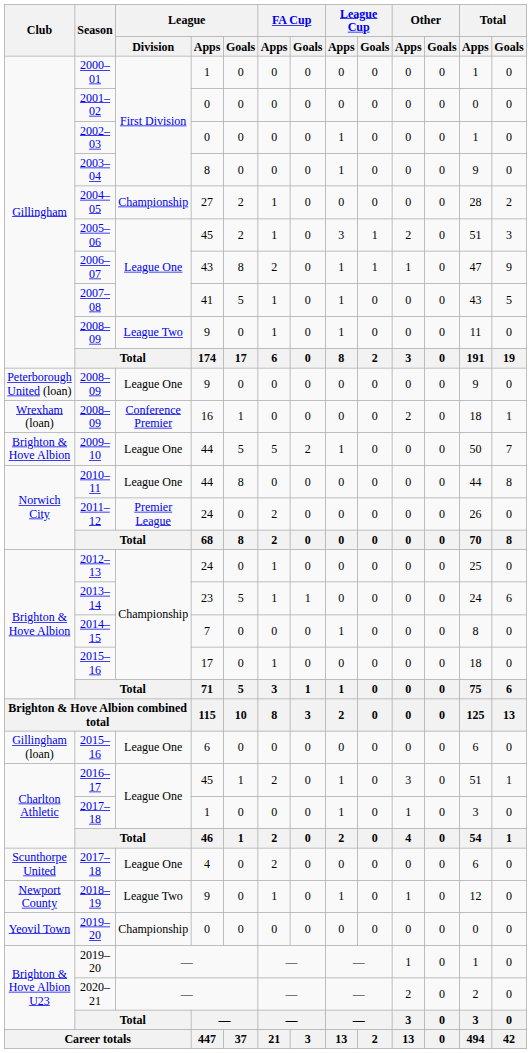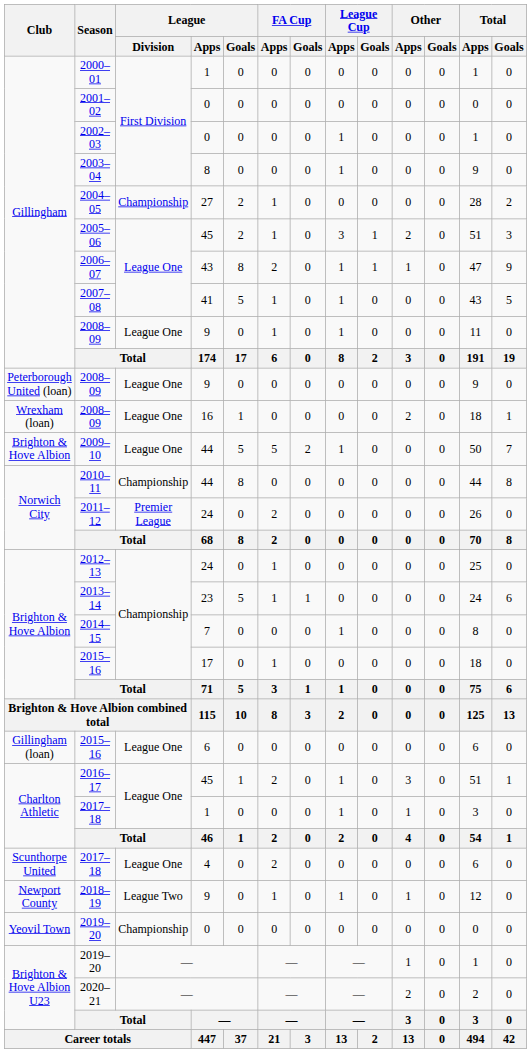 <table class="wikitable" style="text-align:center">
 <tr>
 <th rowspan="2">Club</th>
 <th rowspan="2">Season</th>
 <th colspan="3">League</th>
 <th colspan="2"><a href='#'>FA Cup</a></th>
 <th colspan="2"><a href='#'>League Cup</a></th>
 <th colspan="2">Other</th>
 <th colspan="2">Total</th>
 </tr>
 <tr>
 <th>Division</th>
 <th>Apps</th>
 <th>Goals</th>
 <th>Apps</th>
 <th>Goals</th>
 <th>Apps</th>
 <th>Goals</th>
 <th>Apps</th>
 <th>Goals</th>
 <th>Apps</th>
 <th>Goals</th>
 </tr>
 <tr>
 <td rowspan="10"><a href='#'>Gillingham</a></td>
 <td><a href='#'>2000–01</a></td>
 <td rowspan="4"><a href='#'>First Division</a></td>
 <td>1</td>
 <td>0</td>
 <td>0</td>
 <td>0</td>
 <td>0</td>
 <td>0</td>
 <td>0</td>
 <td>0</td>
 <td>1</td>
 <td>0</td>
 </tr>
 <tr>
 <td><a href='#'>2001–02</a></td>
 <td>0</td>
 <td>0</td>
 <td>0</td>
 <td>0</td>
 <td>0</td>
 <td>0</td>
 <td>0</td>
 <td>0</td>
 <td>0</td>
 <td>0</td>
 </tr>
 <tr>
 <td><a href='#'>2002–03</a></td>
 <td>0</td>
 <td>0</td>
 <td>0</td>
 <td>0</td>
 <td>1</td>
 <td>0</td>
 <td>0</td>
 <td>0</td>
 <td>1</td>
 <td>0</td>
 </tr>
 <tr>
 <td><a href='#'>2003–04</a></td>
 <td>8</td>
 <td>0</td>
 <td>0</td>
 <td>0</td>
 <td>1</td>
 <td>0</td>
 <td>0</td>
 <td>0</td>
 <td>9</td>
 <td>0</td>
 </tr>
 <tr>
 <td><a href='#'>2004–05</a></td>
 <td><a href='#'>Championship</a></td>
 <td>27</td>
 <td>2</td>
 <td>1</td>
 <td>0</td>
 <td>0</td>
 <td>0</td>
 <td>0</td>
 <td>0</td>
 <td>28</td>
 <td>2</td>
 </tr>
 <tr>
 <td><a href='#'>2005–06</a></td>
 <td rowspan="3"><a href='#'>League One</a></td>
 <td>45</td>
 <td>2</td>
 <td>1</td>
 <td>0</td>
 <td>3</td>
 <td>1</td>
 <td>2</td>
 <td>0</td>
 <td>51</td>
 <td>3</td>
 </tr>
 <tr>
 <td><a href='#'>2006–07</a></td>
 <td>43</td>
 <td>8</td>
 <td>2</td>
 <td>0</td>
 <td>1</td>
 <td>1</td>
 <td>1</td>
 <td>0</td>
 <td>47</td>
 <td>9</td>
 </tr>
 <tr>
 <td><a href='#'>2007–08</a></td>
 <td>41</td>
 <td>5</td>
 <td>1</td>
 <td>0</td>
 <td>1</td>
 <td>0</td>
 <td>0</td>
 <td>0</td>
 <td>43</td>
 <td>5</td>
 </tr>
 <tr>
 <td><a href='#'>2008–09</a></td>
-<td><a href='#'>League Two</a></td>
+<td>League One</td>
 <td>9</td>
 <td>0</td>
 <td>1</td>
 <td>0</td>
 <td>1</td>
 <td>0</td>
 <td>0</td>
 <td>0</td>
 <td>11</td>
 <td>0</td>
 </tr>
 <tr>
 <th colspan="2">Total</th>
 <th>174</th>
 <th>17</th>
 <th>6</th>
 <th>0</th>
 <th>8</th>
 <th>2</th>
 <th>3</th>
 <th>0</th>
 <th>191</th>
 <th>19</th>
 </tr>
 <tr>
 <td><a href='#'>Peterborough United</a> (loan)</td>
 <td><a href='#'>2008–09</a></td>
 <td>League One</td>
 <td>9</td>
 <td>0</td>
 <td>0</td>
 <td>0</td>
 <td>0</td>
 <td>0</td>
 <td>0</td>
 <td>0</td>
 <td>9</td>
 <td>0</td>
 </tr>
 <tr>
 <td><a href='#'>Wrexham</a> (loan)</td>
 <td><a href='#'>2008–09</a></td>
-<td><a href='#'>Conference Premier</a></td>
+<td>League One</td>
 <td>16</td>
 <td>1</td>
 <td>0</td>
 <td>0</td>
 <td>0</td>
 <td>0</td>
 <td>2</td>
 <td>0</td>
 <td>18</td>
 <td>1</td>
 </tr>
 <tr>
 <td><a href='#'>Brighton & Hove Albion</a></td>
 <td><a href='#'>2009–10</a></td>
 <td>League One</td>
 <td>44</td>
 <td>5</td>
 <td>5</td>
 <td>2</td>
 <td>1</td>
 <td>0</td>
 <td>0</td>
 <td>0</td>
 <td>50</td>
 <td>7</td>
 </tr>
 <tr>
 <td rowspan="3"><a href='#'>Norwich City</a></td>
 <td><a href='#'>2010–11</a></td>
-<td>League One</td>
+<td>Championship</td>
 <td>44</td>
 <td>8</td>
 <td>0</td>
 <td>0</td>
 <td>0</td>
 <td>0</td>
 <td>0</td>
 <td>0</td>
 <td>44</td>
 <td>8</td>
 </tr>
 <tr>
 <td><a href='#'>2011–12</a></td>
 <td><a href='#'>Premier League</a></td>
 <td>24</td>
 <td>0</td>
 <td>2</td>
 <td>0</td>
 <td>0</td>
 <td>0</td>
 <td>0</td>
 <td>0</td>
 <td>26</td>
 <td>0</td>
 </tr>
 <tr>
 <th colspan="2">Total</th>
 <th>68</th>
 <th>8</th>
 <th>2</th>
 <th>0</th>
 <th>0</th>
 <th>0</th>
 <th>0</th>
 <th>0</th>
 <th>70</th>
 <th>8</th>
 </tr>
 <tr>
 <td rowspan="5"><a href='#'>Brighton & Hove Albion</a></td>
 <td><a href='#'>2012–13</a></td>
 <td rowspan="4">Championship</td>
 <td>24</td>
 <td>0</td>
 <td>1</td>
 <td>0</td>
 <td>0</td>
 <td>0</td>
 <td>0</td>
 <td>0</td>
 <td>25</td>
 <td>0</td>
 </tr>
 <tr>
 <td><a href='#'>2013–14</a></td>
 <td>23</td>
 <td>5</td>
 <td>1</td>
 <td>1</td>
 <td>0</td>
 <td>0</td>
 <td>0</td>
 <td>0</td>
 <td>24</td>
 <td>6</td>
 </tr>
 <tr>
 <td><a href='#'>2014–15</a></td>
 <td>7</td>
 <td>0</td>
 <td>0</td>
 <td>0</td>
 <td>1</td>
 <td>0</td>
 <td>0</td>
 <td>0</td>
 <td>8</td>
 <td>0</td>
 </tr>
 <tr>
 <td><a href='#'>2015–16</a></td>
 <td>17</td>
 <td>0</td>
 <td>1</td>
 <td>0</td>
 <td>0</td>
 <td>0</td>
 <td>0</td>
 <td>0</td>
 <td>18</td>
 <td>0</td>
 </tr>
 <tr>
 <th colspan="2">Total</th>
 <th>71</th>
 <th>5</th>
 <th>3</th>
 <th>1</th>
 <th>1</th>
 <th>0</th>
 <th>0</th>
 <th>0</th>
 <th>75</th>
 <th>6</th>
 </tr>
 <tr>
 <th colspan="3">Brighton & Hove Albion combined total</th>
 <th>115</th>
 <th>10</th>
 <th>8</th>
 <th>3</th>
 <th>2</th>
 <th>0</th>
 <th>0</th>
 <th>0</th>
 <th>125</th>
 <th>13</th>
 </tr>
 <tr>
 <td><a href='#'>Gillingham</a> (loan)</td>
 <td><a href='#'>2015–16</a></td>
 <td>League One</td>
 <td>6</td>
 <td>0</td>
 <td>0</td>
 <td>0</td>
 <td>0</td>
 <td>0</td>
 <td>0</td>
 <td>0</td>
 <td>6</td>
 <td>0</td>
 </tr>
 <tr>
 <td rowspan="3"><a href='#'>Charlton Athletic</a></td>
 <td><a href='#'>2016–17</a></td>
 <td rowspan="2">League One</td>
 <td>45</td>
 <td>1</td>
 <td>2</td>
 <td>0</td>
 <td>1</td>
 <td>0</td>
 <td>3</td>
 <td>0</td>
 <td>51</td>
 <td>1</td>
 </tr>
 <tr>
 <td><a href='#'>2017–18</a></td>
 <td>1</td>
 <td>0</td>
 <td>0</td>
 <td>0</td>
 <td>1</td>
 <td>0</td>
 <td>1</td>
 <td>0</td>
 <td>3</td>
 <td>0</td>
 </tr>
 <tr>
 <th colspan="2">Total</th>
 <th>46</th>
 <th>1</th>
 <th>2</th>
 <th>0</th>
 <th>2</th>
 <th>0</th>
 <th>4</th>
 <th>0</th>
 <th>54</th>
 <th>1</th>
 </tr>
 <tr>
 <td><a href='#'>Scunthorpe United</a></td>
 <td><a href='#'>2017–18</a></td>
 <td>League One</td>
 <td>4</td>
 <td>0</td>
 <td>2</td>
 <td>0</td>
 <td>0</td>
 <td>0</td>
 <td>0</td>
 <td>0</td>
 <td>6</td>
 <td>0</td>
 </tr>
 <tr>
 <td><a href='#'>Newport County</a></td>
 <td><a href='#'>2018–19</a></td>
 <td>League Two</td>
 <td>9</td>
 <td>0</td>
 <td>1</td>
 <td>0</td>
 <td>1</td>
 <td>0</td>
 <td>1</td>
 <td>0</td>
 <td>12</td>
 <td>0</td>
 </tr>
 <tr>
 <td><a href='#'>Yeovil Town</a></td>
 <td><a href='#'>2019–20</a></td>
 <td>Championship</td>
 <td>0</td>
 <td>0</td>
 <td>0</td>
 <td>0</td>
 <td>0</td>
 <td>0</td>
 <td>0</td>
 <td>0</td>
 <td>0</td>
 <td>0</td>
 </tr>
 <tr>
 <td rowspan="3"><a href='#'>Brighton & Hove Albion U23</a></td>
 <td>2019–20</td>
 <td colspan="3">—</td>
 <td colspan="2">—</td>
 <td colspan="2">—</td>
 <td>1</td>
 <td>0</td>
 <td>1</td>
 <td>0</td>
 </tr>
 <tr>
 <td>2020–21</td>
 <td colspan="3">—</td>
 <td colspan="2">—</td>
 <td colspan="2">—</td>
 <td>2</td>
 <td>0</td>
 <td>2</td>
 <td>0</td>
 </tr>
 <tr>
 <th colspan="2">Total</th>
 <th colspan=2>—</th>
 <th colspan=2>—</th>
 <th colspan=2>—</th>
 <th>3</th>
 <th>0</th>
 <th>3</th>
 <th>0</th>
 </tr>
 <tr>
 <th colspan="3">Career totals</th>
 <th>447</th>
 <th>37</th>
 <th>21</th>
 <th>3</th>
 <th>13</th>
 <th>2</th>
 <th>13</th>
 <th>0</th>
 <th>494</th>
 <th>42</th>
 </tr>
 </table>
